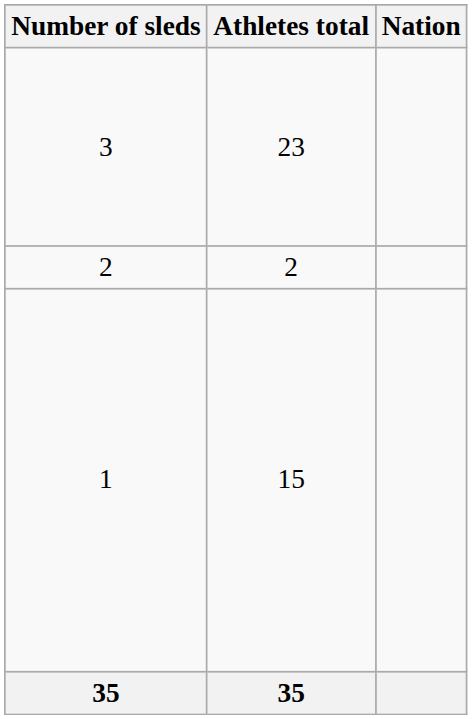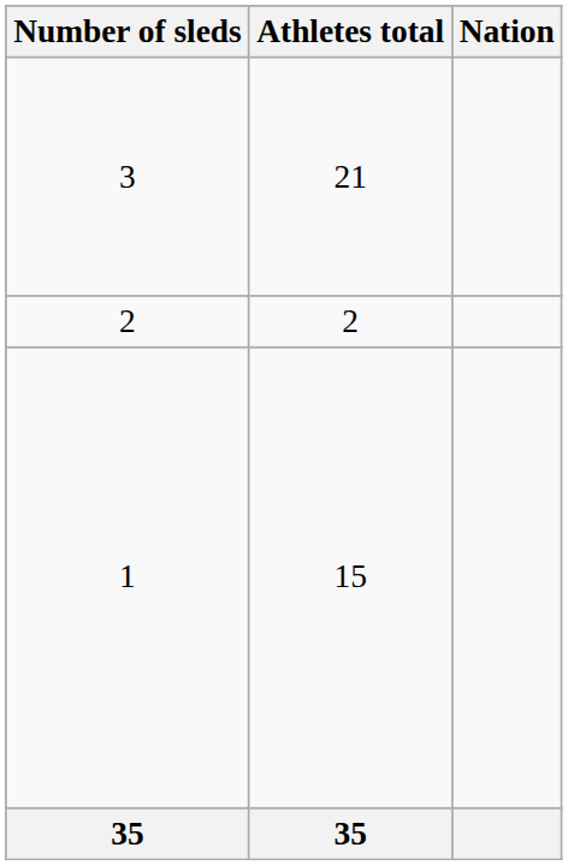 <table class="wikitable">
 <tr>
 <th>Number of sleds</th>
 <th>Athletes total</th>
 <th>Nation</th>
 </tr>
 <tr>
 <td align=center>3</td>
-<td align=center>23</td>
+<td align=center>21</td>
 <td><br><br><br><br><br><br></td>
 </tr>
 <tr>
 <td align=center>2</td>
 <td align=center>2</td>
 <td></td>
 </tr>
 <tr>
 <td align=center>1</td>
 <td align=center>15</td>
 <td><br><br><br><br><br><br><br><br><br><br><s></s><br><br></td>
 </tr>
 <tr>
 <th>35</th>
 <th>35</th>
 <th></th>
 </tr>
 </table>
